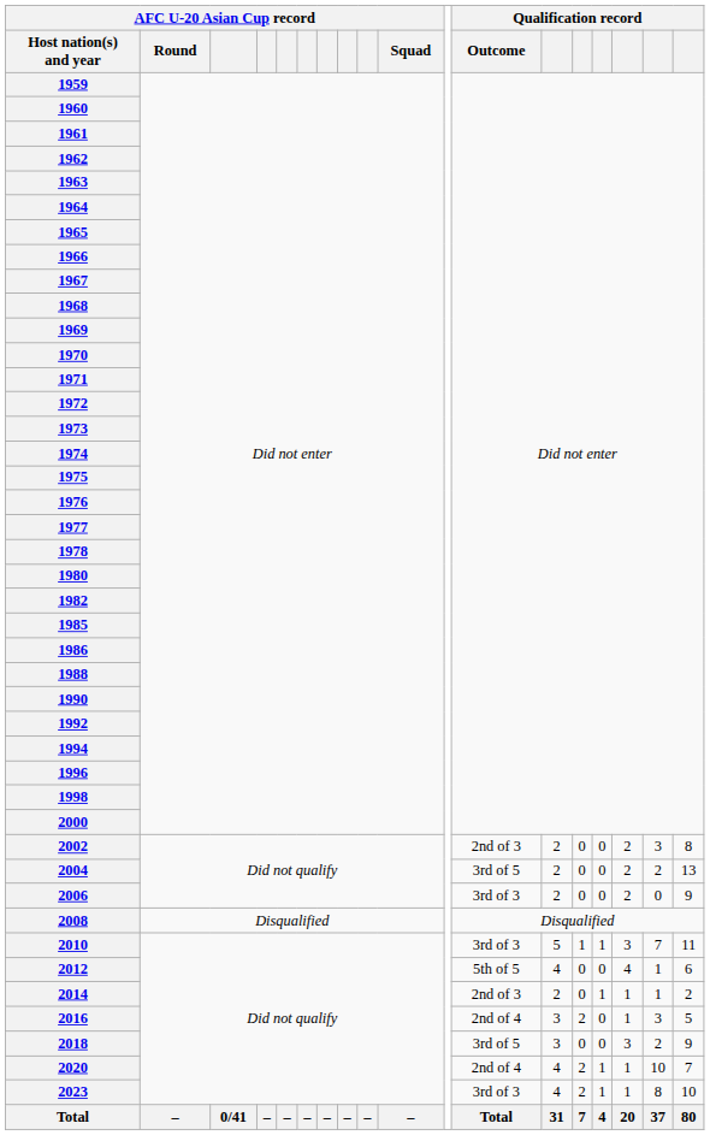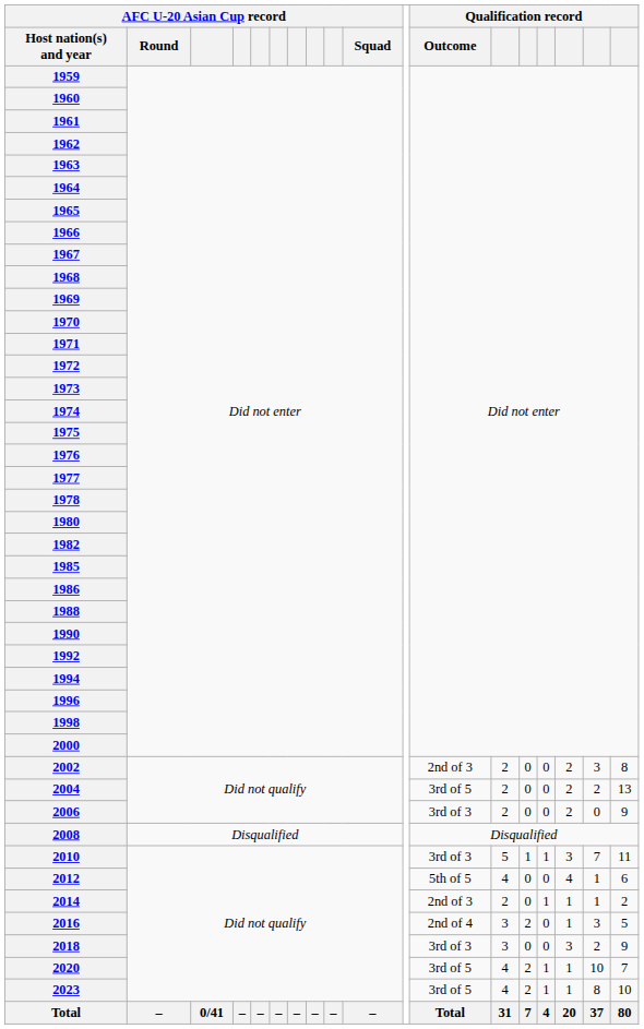 <table class="wikitable" style="font-size:90%; text-align:center;">
 <tr>
 <th colspan=10><a href='#'>AFC U-20 Asian Cup</a> record</th>
 <th rowspan="45" style="width:1%;background:white"></th>
 <th colspan=7>Qualification record</th>
 </tr>
 <tr>
 <th scope="col">Host nation(s)<br>and year</th>
 <th scope="col">Round</th>
 <th scope="col"></th>
 <th scope="col"></th>
 <th scope="col"></th>
 <th scope="col"></th>
 <th scope="col"></th>
 <th scope="col"></th>
 <th scope="col"></th>
 <th scope="col">Squad</th>
 <th scope="col">Outcome</th>
 <th scope="col"></th>
 <th scope="col"></th>
 <th scope="col"></th>
 <th scope="col"></th>
 <th scope="col"></th>
 <th scope="col"></th>
 </tr>
 <tr>
 <th> <a href='#'>1959</a></th>
 <td colspan="9" rowspan="31"><em>Did not enter</em></td>
 <td colspan="7" rowspan="31"><em>Did not enter</em></td>
 </tr>
 <tr>
 <th> <a href='#'>1960</a></th>
 </tr>
 <tr>
 <th> <a href='#'>1961</a></th>
 </tr>
 <tr>
 <th> <a href='#'>1962</a></th>
 </tr>
 <tr>
 <th> <a href='#'>1963</a></th>
 </tr>
 <tr>
 <th> <a href='#'>1964</a></th>
 </tr>
 <tr>
 <th> <a href='#'>1965</a></th>
 </tr>
 <tr>
 <th> <a href='#'>1966</a></th>
 </tr>
 <tr>
 <th> <a href='#'>1967</a></th>
 </tr>
 <tr>
 <th> <a href='#'>1968</a></th>
 </tr>
 <tr>
 <th> <a href='#'>1969</a></th>
 </tr>
 <tr>
 <th> <a href='#'>1970</a></th>
 </tr>
 <tr>
 <th> <a href='#'>1971</a></th>
 </tr>
 <tr>
 <th> <a href='#'>1972</a></th>
 </tr>
 <tr>
 <th> <a href='#'>1973</a></th>
 </tr>
 <tr>
 <th> <a href='#'>1974</a></th>
 </tr>
 <tr>
 <th> <a href='#'>1975</a></th>
 </tr>
 <tr>
 <th> <a href='#'>1976</a></th>
 </tr>
 <tr>
 <th> <a href='#'>1977</a></th>
 </tr>
 <tr>
 <th> <a href='#'>1978</a></th>
 </tr>
 <tr>
 <th> <a href='#'>1980</a></th>
 </tr>
 <tr>
 <th> <a href='#'>1982</a></th>
 </tr>
 <tr>
 <th> <a href='#'>1985</a></th>
 </tr>
 <tr>
 <th> <a href='#'>1986</a></th>
 </tr>
 <tr>
 <th> <a href='#'>1988</a></th>
 </tr>
 <tr>
 <th> <a href='#'>1990</a></th>
 </tr>
 <tr>
 <th> <a href='#'>1992</a></th>
 </tr>
 <tr>
 <th> <a href='#'>1994</a></th>
 </tr>
 <tr>
 <th> <a href='#'>1996</a></th>
 </tr>
 <tr>
 <th> <a href='#'>1998</a></th>
 </tr>
 <tr>
 <th> <a href='#'>2000</a></th>
 </tr>
 <tr>
 <th> <a href='#'>2002</a></th>
 <td colspan="9" rowspan="3"><em>Did not qualify</em></td>
 <td>2nd of 3</td>
 <td>2</td>
 <td>0</td>
 <td>0</td>
 <td>2</td>
 <td>3</td>
 <td>8</td>
 </tr>
 <tr>
 <th> <a href='#'>2004</a></th>
 <td>3rd of 5</td>
 <td>2</td>
 <td>0</td>
 <td>0</td>
 <td>2</td>
 <td>2</td>
 <td>13</td>
 </tr>
 <tr>
 <th> <a href='#'>2006</a></th>
 <td>3rd of 3</td>
 <td>2</td>
 <td>0</td>
 <td>0</td>
 <td>2</td>
 <td>0</td>
 <td>9</td>
 </tr>
 <tr>
 <th> <a href='#'>2008</a></th>
 <td colspan="9"><em>Disqualified</em></td>
 <td colspan="7"><em>Disqualified</em></td>
 </tr>
 <tr>
 <th> <a href='#'>2010</a></th>
 <td colspan="9" rowspan="7"><em>Did not qualify</em></td>
 <td>3rd of 3</td>
 <td>5</td>
 <td>1</td>
 <td>1</td>
 <td>3</td>
 <td>7</td>
 <td>11</td>
 </tr>
 <tr>
 <th> <a href='#'>2012</a></th>
 <td>5th of 5</td>
 <td>4</td>
 <td>0</td>
 <td>0</td>
 <td>4</td>
 <td>1</td>
 <td>6</td>
 </tr>
 <tr>
 <th> <a href='#'>2014</a></th>
 <td>2nd of 3</td>
 <td>2</td>
 <td>0</td>
 <td>1</td>
 <td>1</td>
 <td>1</td>
 <td>2</td>
 </tr>
 <tr>
 <th> <a href='#'>2016</a></th>
 <td>2nd of 4</td>
 <td>3</td>
 <td>2</td>
 <td>0</td>
 <td>1</td>
 <td>3</td>
 <td>5</td>
 </tr>
 <tr>
 <th> <a href='#'>2018</a></th>
-<td>3rd of 5</td>
+<td>3rd of 3</td>
 <td>3</td>
 <td>0</td>
 <td>0</td>
 <td>3</td>
 <td>2</td>
 <td>9</td>
 </tr>
 <tr>
 <th> <a href='#'>2020</a></th>
-<td>2nd of 4</td>
+<td>3rd of 5</td>
 <td>4</td>
 <td>2</td>
 <td>1</td>
 <td>1</td>
 <td>10</td>
 <td>7</td>
 </tr>
 <tr>
 <th> <a href='#'>2023</a></th>
-<td>3rd of 3</td>
+<td>3rd of 5</td>
 <td>4</td>
 <td>2</td>
 <td>1</td>
 <td>1</td>
 <td>8</td>
 <td>10</td>
 </tr>
 <tr>
 <th>Total</th>
 <th>–</th>
 <th>0/41</th>
 <th>–</th>
 <th>–</th>
 <th>–</th>
 <th>–</th>
 <th>–</th>
 <th>–</th>
 <th>–</th>
 <th>Total</th>
 <th>31</th>
 <th>7</th>
 <th>4</th>
 <th>20</th>
 <th>37</th>
 <th>80</th>
 </tr>
 </table>
